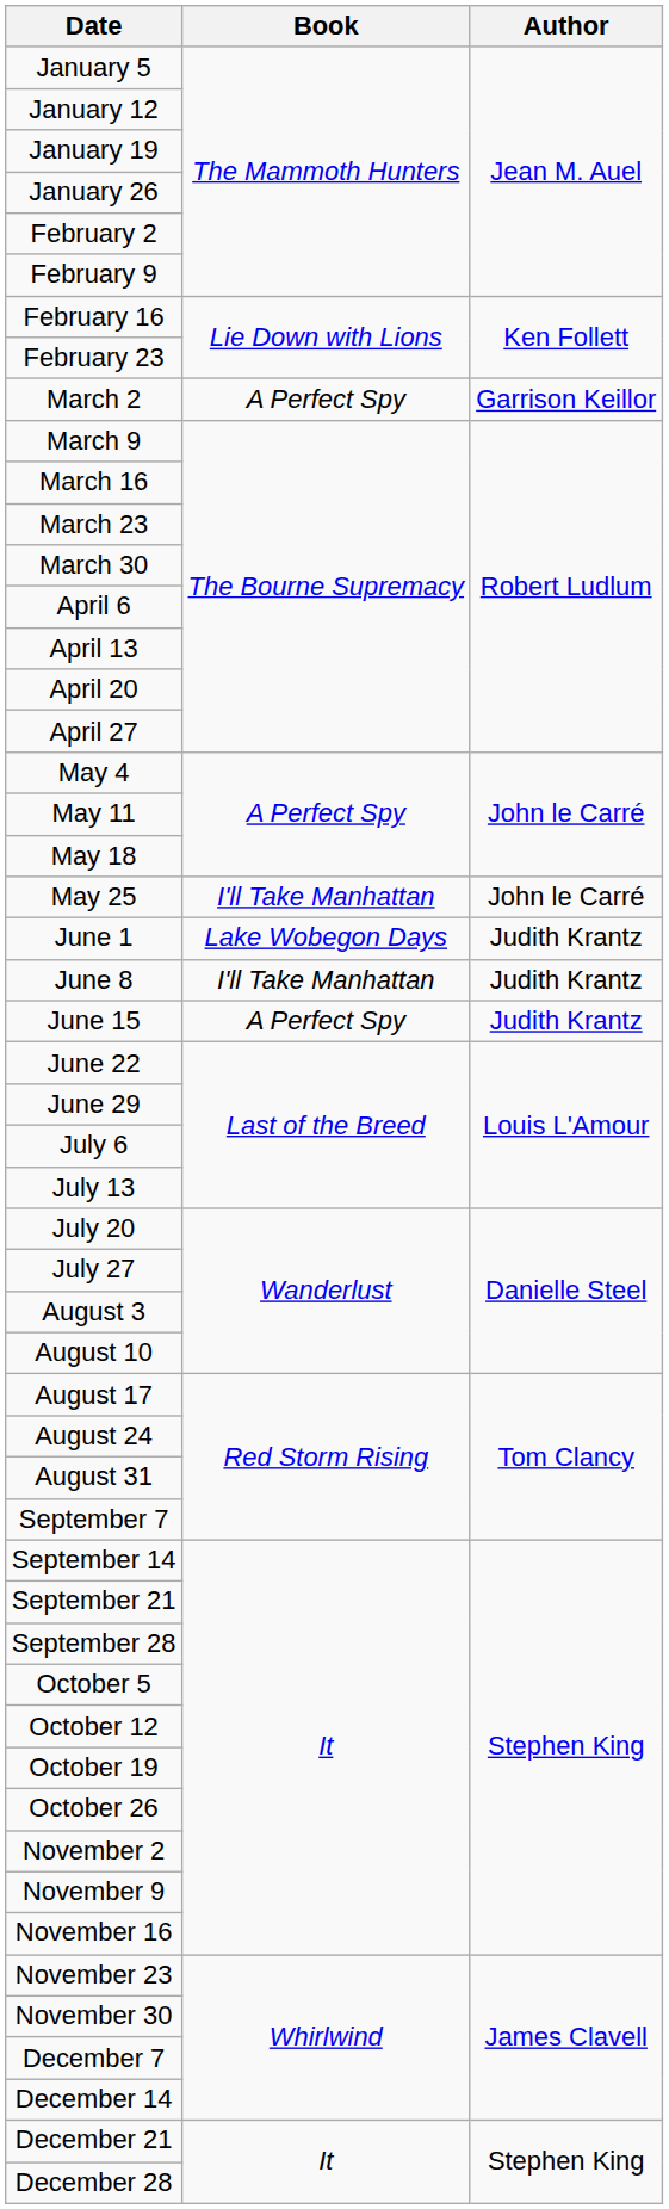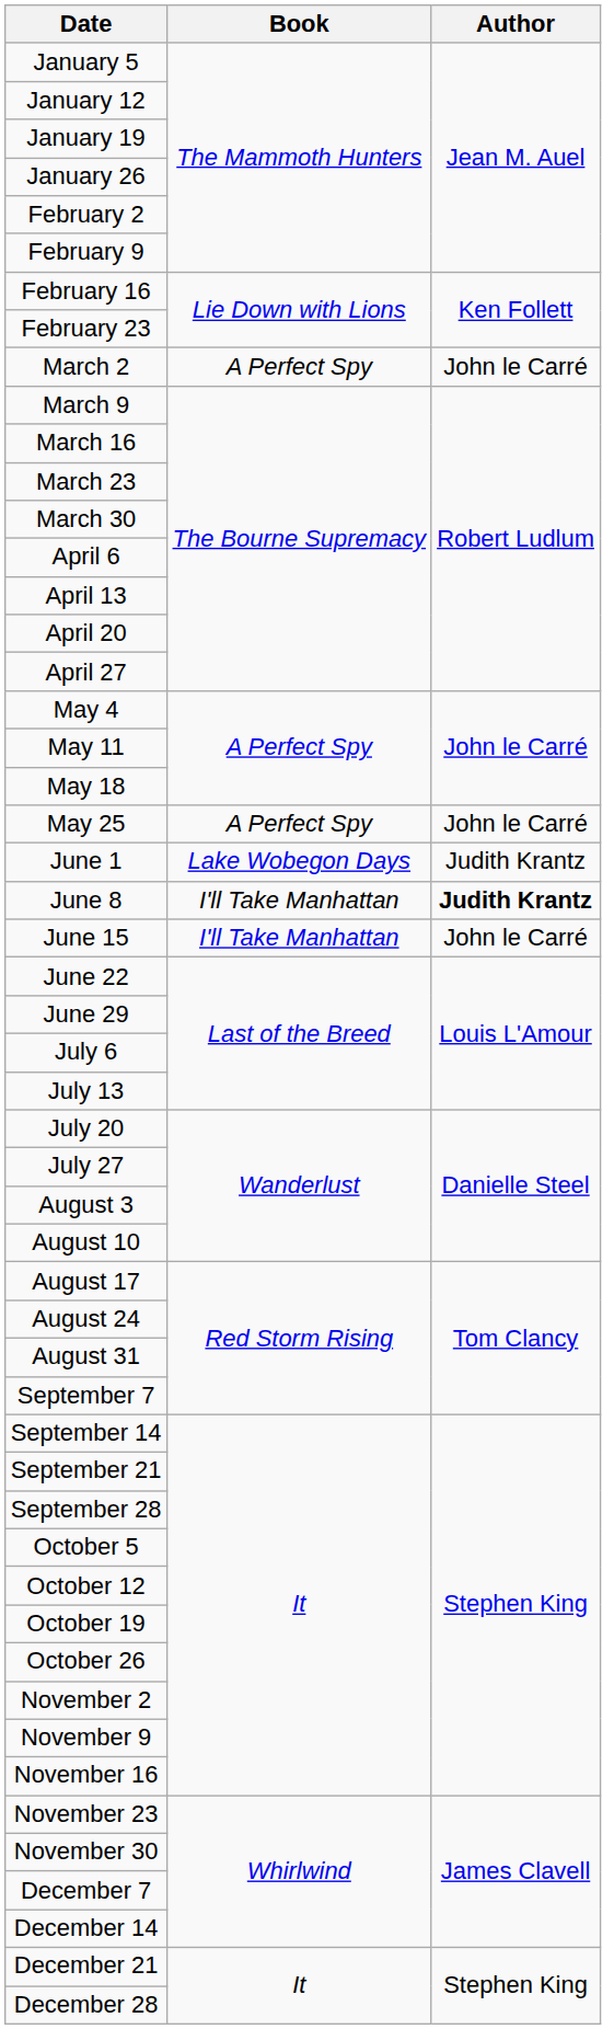 <table class="wikitable sortable" style="text-align: center">
 <tr>
 <th>Date</th>
 <th>Book</th>
 <th>Author</th>
 </tr>
 <tr>
 <td>January 5</td>
 <td rowspan=6><em><a href='#'>The Mammoth Hunters</a></em></td>
 <td rowspan=6><a href='#'>Jean M. Auel</a></td>
 </tr>
 <tr>
 <td>January 12</td>
 </tr>
 <tr>
 <td>January 19</td>
 </tr>
 <tr>
 <td>January 26</td>
 </tr>
 <tr>
 <td>February 2</td>
 </tr>
 <tr>
 <td>February 9</td>
 </tr>
 <tr>
 <td>February 16</td>
 <td rowspan=2><em><a href='#'>Lie Down with Lions</a></em></td>
 <td rowspan=2><a href='#'>Ken Follett</a></td>
 </tr>
 <tr>
 <td>February 23</td>
 </tr>
 <tr>
 <td>March 2</td>
 <td><em>A Perfect Spy</em></td>
-<td><a href='#'>Garrison Keillor</a></td>
+<td>John le Carré</td>
 </tr>
 <tr>
 <td>March 9</td>
 <td rowspan=8><em><a href='#'>The Bourne Supremacy</a></em></td>
 <td rowspan=8><a href='#'>Robert Ludlum</a></td>
 </tr>
 <tr>
 <td>March 16</td>
 </tr>
 <tr>
 <td>March 23</td>
 </tr>
 <tr>
 <td>March 30</td>
 </tr>
 <tr>
 <td>April 6</td>
 </tr>
 <tr>
 <td>April 13</td>
 </tr>
 <tr>
 <td>April 20</td>
 </tr>
 <tr>
 <td>April 27</td>
 </tr>
 <tr>
 <td>May 4</td>
 <td rowspan=3><em><a href='#'>A Perfect Spy</a></em></td>
 <td rowspan=3><a href='#'>John le Carré</a></td>
 </tr>
 <tr>
 <td>May 11</td>
 </tr>
 <tr>
 <td>May 18</td>
 </tr>
 <tr>
 <td>May 25</td>
-<td><em><a href='#'>I'll Take Manhattan</a></em></td>
+<td><em>A Perfect Spy</em></td>
 <td>John le Carré</td>
 </tr>
 <tr>
 <td>June 1</td>
 <td><em><a href='#'>Lake Wobegon Days</a></em></td>
 <td>Judith Krantz</td>
 </tr>
 <tr>
 <td>June 8</td>
 <td><em>I'll Take Manhattan</em></td>
-<td>Judith Krantz</td>
+<td><strong>Judith Krantz</strong></td>
 </tr>
 <tr>
 <td>June 15</td>
-<td><em>A Perfect Spy</em></td>
-<td><a href='#'>Judith Krantz</a></td>
+<td><em><a href='#'>I'll Take Manhattan</a></em></td>
+<td>John le Carré</td>
 </tr>
 <tr>
 <td>June 22</td>
 <td rowspan=4><em><a href='#'>Last of the Breed</a></em></td>
 <td rowspan=4><a href='#'>Louis L'Amour</a></td>
 </tr>
 <tr>
 <td>June 29</td>
 </tr>
 <tr>
 <td>July 6</td>
 </tr>
 <tr>
 <td>July 13</td>
 </tr>
 <tr>
 <td>July 20</td>
 <td rowspan=4><em><a href='#'>Wanderlust</a></em></td>
 <td rowspan=4><a href='#'>Danielle Steel</a></td>
 </tr>
 <tr>
 <td>July 27</td>
 </tr>
 <tr>
 <td>August 3</td>
 </tr>
 <tr>
 <td>August 10</td>
 </tr>
 <tr>
 <td>August 17</td>
 <td rowspan=4><em><a href='#'>Red Storm Rising</a></em></td>
 <td rowspan=4><a href='#'>Tom Clancy</a></td>
 </tr>
 <tr>
 <td>August 24</td>
 </tr>
 <tr>
 <td>August 31</td>
 </tr>
 <tr>
 <td>September 7</td>
 </tr>
 <tr>
 <td>September 14</td>
 <td rowspan=10><em><a href='#'>It</a></em></td>
 <td rowspan=10><a href='#'>Stephen King</a></td>
 </tr>
 <tr>
 <td>September 21</td>
 </tr>
 <tr>
 <td>September 28</td>
 </tr>
 <tr>
 <td>October 5</td>
 </tr>
 <tr>
 <td>October 12</td>
 </tr>
 <tr>
 <td>October 19</td>
 </tr>
 <tr>
 <td>October 26</td>
 </tr>
 <tr>
 <td>November 2</td>
 </tr>
 <tr>
 <td>November 9</td>
 </tr>
 <tr>
 <td>November 16</td>
 </tr>
 <tr>
 <td>November 23</td>
 <td rowspan=4><em><a href='#'>Whirlwind</a></em></td>
 <td rowspan=4><a href='#'>James Clavell</a></td>
 </tr>
 <tr>
 <td>November 30</td>
 </tr>
 <tr>
 <td>December 7</td>
 </tr>
 <tr>
 <td>December 14</td>
 </tr>
 <tr>
 <td>December 21</td>
 <td rowspan=2><em>It</em></td>
 <td rowspan=2>Stephen King</td>
 </tr>
 <tr>
 <td>December 28</td>
 </tr>
 </table>
